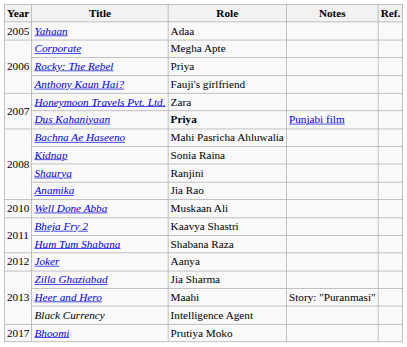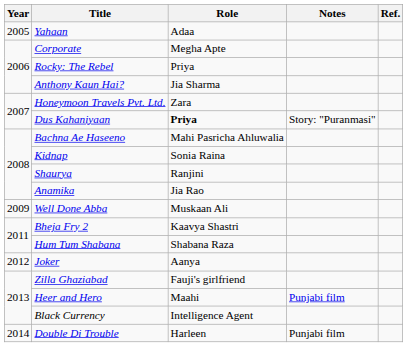 <table class="wikitable sortable">
 <tr>
 <th>Year</th>
 <th>Title</th>
 <th>Role</th>
 <th class="unsortable">Notes</th>
 <th class="unsortable">Ref.</th>
 </tr>
 <tr>
 <td>2005</td>
 <td><em><a href='#'>Yahaan</a></em></td>
 <td>Adaa</td>
 <td></td>
 <td></td>
 </tr>
 <tr>
 <td rowspan="3">2006</td>
 <td><em><a href='#'>Corporate</a></em></td>
 <td>Megha Apte</td>
 <td></td>
 <td></td>
 </tr>
 <tr>
 <td><em><a href='#'>Rocky: The Rebel</a></em></td>
 <td>Priya</td>
 <td></td>
 <td></td>
 </tr>
 <tr>
 <td><em><a href='#'>Anthony Kaun Hai?</a></em></td>
-<td>Fauji's girlfriend</td>
+<td>Jia Sharma</td>
 <td></td>
 <td></td>
 </tr>
 <tr>
 <td rowspan="2">2007</td>
 <td><em><a href='#'>Honeymoon Travels Pvt. Ltd.</a></em></td>
 <td>Zara</td>
 <td></td>
 <td></td>
 </tr>
 <tr>
 <td><em><a href='#'>Dus Kahaniyaan</a></em></td>
 <td><strong>Priya</strong></td>
-<td><a href='#'>Punjabi film</a></td>
+<td>Story: "Puranmasi"</td>
 <td></td>
 </tr>
 <tr>
 <td rowspan="4">2008</td>
 <td><em><a href='#'>Bachna Ae Haseeno</a></em></td>
 <td>Mahi Pasricha Ahluwalia</td>
 <td></td>
 <td></td>
 </tr>
 <tr>
 <td><em><a href='#'>Kidnap</a></em></td>
 <td>Sonia Raina</td>
 <td></td>
 <td></td>
 </tr>
 <tr>
 <td><em><a href='#'>Shaurya</a></em></td>
 <td>Ranjini</td>
 <td></td>
 <td></td>
 </tr>
 <tr>
 <td><em><a href='#'>Anamika</a></em></td>
 <td>Jia Rao</td>
 <td></td>
 <td></td>
 </tr>
 <tr>
-<td>2010</td>
+<td>2009</td>
 <td><em><a href='#'>Well Done Abba</a></em></td>
 <td>Muskaan Ali</td>
 <td></td>
 <td></td>
 </tr>
 <tr>
 <td rowspan="2">2011</td>
 <td><em><a href='#'>Bheja Fry 2</a></em></td>
 <td>Kaavya Shastri</td>
 <td></td>
 <td></td>
 </tr>
 <tr>
 <td><em><a href='#'>Hum Tum Shabana</a></em></td>
 <td>Shabana Raza</td>
 <td></td>
 <td></td>
 </tr>
 <tr>
 <td>2012</td>
 <td><em><a href='#'>Joker</a></em></td>
 <td>Aanya</td>
 <td></td>
 <td></td>
 </tr>
 <tr>
 <td rowspan="3">2013</td>
 <td><em><a href='#'>Zilla Ghaziabad</a></em></td>
-<td>Jia Sharma</td>
+<td>Fauji's girlfriend</td>
 <td></td>
 <td></td>
 </tr>
 <tr>
 <td><em><a href='#'>Heer and Hero</a></em></td>
 <td>Maahi</td>
-<td>Story: "Puranmasi"</td>
+<td><a href='#'>Punjabi film</a></td>
 <td></td>
 </tr>
 <tr>
 <td><em>Black Currency</em></td>
 <td>Intelligence Agent</td>
 <td></td>
 <td></td>
 </tr>
 <tr>
-<td>2017</td>
-<td><em><a href='#'>Bhoomi</a></em></td>
-<td>Prutiya Moko</td>
-<td></td>
+<td>2014</td>
+<td><em><a href='#'>Double Di Trouble</a></em></td>
+<td>Harleen</td>
+<td>Punjabi film</td>
 <td></td>
 </tr>
 </table>
